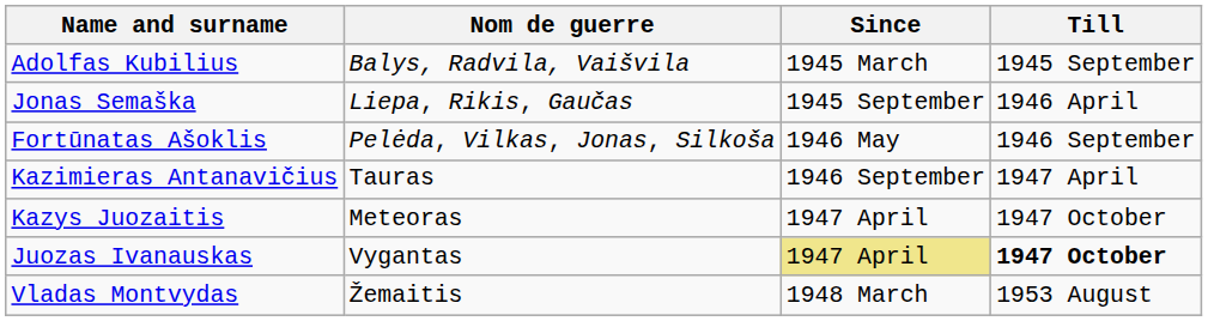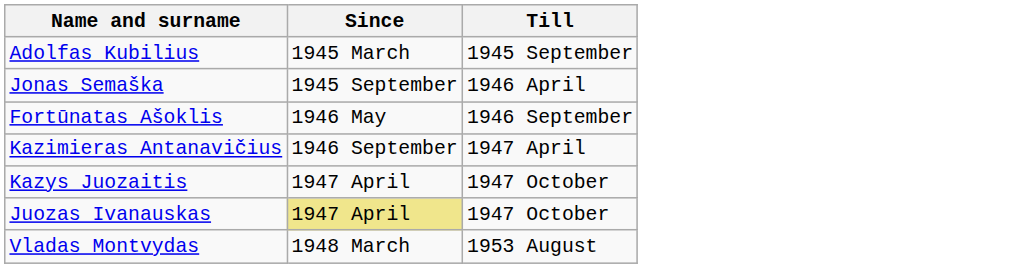 <table class="wikitable sortable">
 <tr>
 <th>Name and surname</th>
-<th>Nom de guerre</th>
 <th>Since</th>
 <th>Till</th>
 </tr>
 <tr>
 <td><a href='#'>Adolfas Kubilius</a></td>
-<td><em>Balys, Radvila, Vaišvila</em></td>
 <td>1945 March</td>
 <td>1945 September</td>
 </tr>
 <tr>
 <td><a href='#'>Jonas Semaška</a></td>
-<td><em>Liepa</em>, <em>Rikis</em>, <em>Gaučas</em></td>
 <td>1945 September</td>
 <td>1946 April</td>
 </tr>
 <tr>
 <td><a href='#'>Fortūnatas Ašoklis</a></td>
-<td><em>Pelėda</em>, <em>Vilkas</em>, <em>Jonas</em>, <em>Silkoša</em></td>
 <td>1946 May</td>
 <td>1946 September</td>
 </tr>
 <tr>
 <td><a href='#'>Kazimieras Antanavičius</a></td>
-<td>Tauras</td>
 <td>1946 September</td>
 <td>1947 April</td>
 </tr>
 <tr>
 <td><a href='#'>Kazys Juozaitis</a></td>
-<td>Meteoras</td>
 <td>1947 April</td>
 <td>1947 October</td>
 </tr>
 <tr>
 <td><a href='#'>Juozas Ivanauskas</a></td>
-<td>Vygantas</td>
 <td style="background: khaki;">1947 April</td>
-<td><strong>1947 October</strong></td>
+<td>1947 October</td>
 </tr>
 <tr>
 <td><a href='#'>Vladas Montvydas</a></td>
-<td>Žemaitis</td>
 <td>1948 March</td>
 <td>1953 August</td>
 </tr>
 </table>
